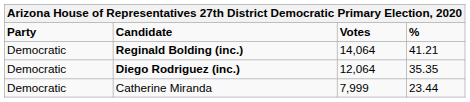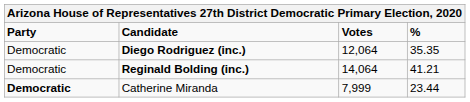 <table class="wikitable">
 <tr>
 <th colspan="4">Arizona House of Representatives 27th District Democratic Primary Election, 2020</th>
 </tr>
 <tr>
 <td><strong>Party</strong></td>
 <td><strong>Candidate</strong></td>
 <td><strong>Votes</strong></td>
 <td><strong>%</strong></td>
 </tr>
 <tr>
 <td>Democratic</td>
-<td><strong>Reginald Bolding (inc.)</strong></td>
-<td>14,064</td>
-<td>41.21</td>
-</tr>
-<tr>
-<td>Democratic</td>
 <td><strong>Diego Rodriguez (inc.)</strong></td>
 <td>12,064</td>
 <td>35.35</td>
 </tr>
 <tr>
 <td>Democratic</td>
+<td><strong>Reginald Bolding (inc.)</strong></td>
+<td>14,064</td>
+<td>41.21</td>
+</tr>
+<tr>
+<td><strong>Democratic</strong></td>
 <td>Catherine Miranda</td>
 <td>7,999</td>
 <td>23.44</td>
 </tr>
 </table>
